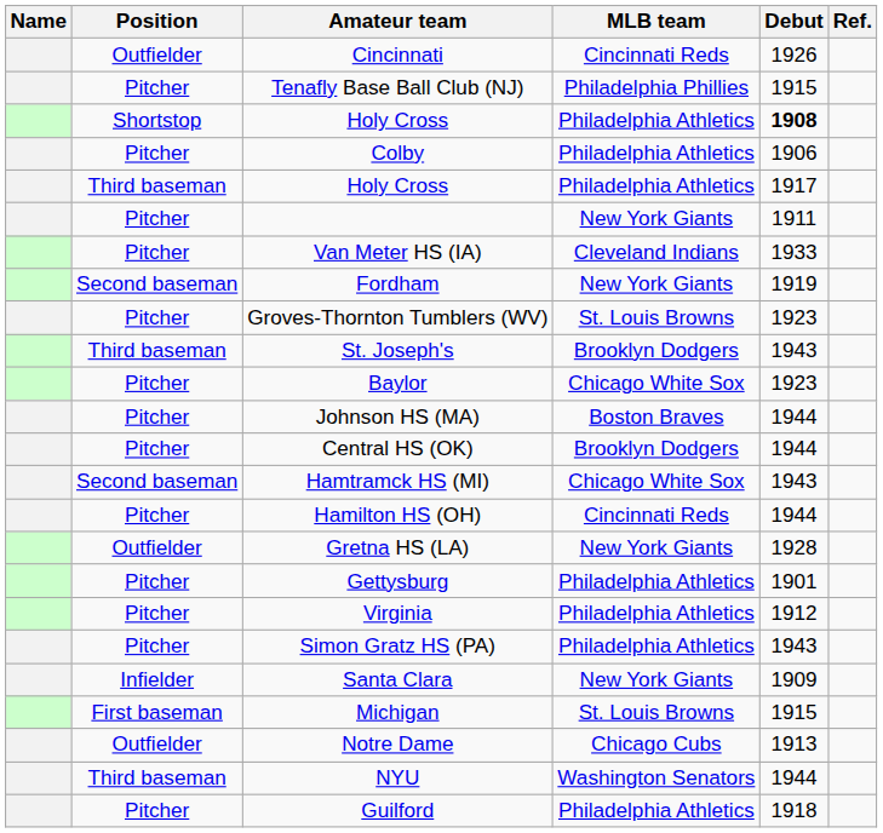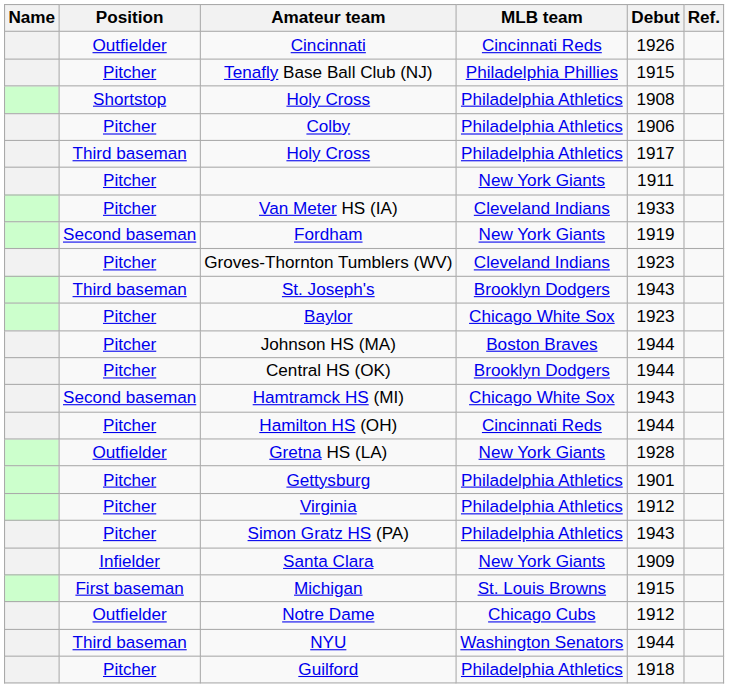 <table class="wikitable sortable plainrowheaders" style="text-align: center;">
 <tr>
 <th scope="col">Name</th>
 <th scope="col">Position</th>
 <th scope="col">Amateur team</th>
 <th scope="col">MLB team</th>
 <th scope="col">Debut</th>
 <th scope="col" class=unsortable>Ref.</th>
 </tr>
 <tr>
 <th scope="row" style="text-align:center"></th>
 <td><a href='#'>Outfielder</a></td>
 <td><a href='#'>Cincinnati</a></td>
 <td><a href='#'>Cincinnati Reds</a></td>
 <td>1926</td>
 <td></td>
 </tr>
 <tr>
 <th scope="row" style="text-align:center"></th>
 <td><a href='#'>Pitcher</a></td>
 <td><a href='#'>Tenafly</a> Base Ball Club (NJ)</td>
 <td><a href='#'>Philadelphia Phillies</a></td>
 <td>1915</td>
 <td></td>
 </tr>
 <tr>
 <th scope="row" style="background-color:#ccffcc; text-align:center"></th>
 <td><a href='#'>Shortstop</a></td>
 <td><a href='#'>Holy Cross</a></td>
 <td><a href='#'>Philadelphia Athletics</a></td>
-<td><strong>1908</strong></td>
+<td>1908</td>
 <td></td>
 </tr>
 <tr>
 <th scope="row" style="text-align:center"></th>
 <td><a href='#'>Pitcher</a></td>
 <td><a href='#'>Colby</a></td>
 <td><a href='#'>Philadelphia Athletics</a></td>
 <td>1906</td>
 <td></td>
 </tr>
 <tr>
 <th scope="row" style="text-align:center"></th>
 <td><a href='#'>Third baseman</a></td>
 <td><a href='#'>Holy Cross</a></td>
 <td><a href='#'>Philadelphia Athletics</a></td>
 <td>1917</td>
 <td></td>
 </tr>
 <tr>
 <th scope="row" style="text-align:center"></th>
 <td><a href='#'>Pitcher</a></td>
 <td></td>
 <td><a href='#'>New York Giants</a></td>
 <td>1911</td>
 <td></td>
 </tr>
 <tr>
 <th scope="row" style="background-color:#ccffcc; text-align:center"></th>
 <td><a href='#'>Pitcher</a></td>
 <td><a href='#'>Van Meter</a> HS (IA)</td>
 <td><a href='#'>Cleveland Indians</a></td>
 <td>1933</td>
 <td></td>
 </tr>
 <tr>
 <th scope="row" style="background-color:#ccffcc; text-align:center"></th>
 <td><a href='#'>Second baseman</a></td>
 <td><a href='#'>Fordham</a></td>
 <td><a href='#'>New York Giants</a></td>
 <td>1919</td>
 <td></td>
 </tr>
 <tr>
 <th scope="row" style="text-align:center"></th>
 <td><a href='#'>Pitcher</a></td>
 <td>Groves-Thornton Tumblers (WV)</td>
-<td><a href='#'>St. Louis Browns</a></td>
+<td><a href='#'>Cleveland Indians</a></td>
 <td>1923</td>
 <td></td>
 </tr>
 <tr>
 <th scope="row" style="background-color:#ccffcc; text-align:center"></th>
 <td><a href='#'>Third baseman</a></td>
 <td><a href='#'>St. Joseph's</a></td>
 <td><a href='#'>Brooklyn Dodgers</a></td>
 <td>1943</td>
 <td></td>
 </tr>
 <tr>
 <th scope="row" style="background-color:#ccffcc; text-align:center"></th>
 <td><a href='#'>Pitcher</a></td>
 <td><a href='#'>Baylor</a></td>
 <td><a href='#'>Chicago White Sox</a></td>
 <td>1923</td>
 <td></td>
 </tr>
 <tr>
 <th scope="row" style="text-align:center"></th>
 <td><a href='#'>Pitcher</a></td>
 <td>Johnson HS (MA)</td>
 <td><a href='#'>Boston Braves</a></td>
 <td>1944</td>
 <td></td>
 </tr>
 <tr>
 <th scope="row" style="text-align:center"></th>
 <td><a href='#'>Pitcher</a></td>
 <td>Central HS (OK)</td>
 <td><a href='#'>Brooklyn Dodgers</a></td>
 <td>1944</td>
 <td></td>
 </tr>
 <tr>
 <th scope="row" style="text-align:center"></th>
 <td><a href='#'>Second baseman</a></td>
 <td><a href='#'>Hamtramck HS</a> (MI)</td>
 <td><a href='#'>Chicago White Sox</a></td>
 <td>1943</td>
 <td></td>
 </tr>
 <tr>
 <th scope="row" style="text-align:center"></th>
 <td><a href='#'>Pitcher</a></td>
 <td><a href='#'>Hamilton HS</a> (OH)</td>
 <td><a href='#'>Cincinnati Reds</a></td>
 <td>1944</td>
 <td></td>
 </tr>
 <tr>
 <th scope="row" style="background-color:#ccffcc; text-align:center"></th>
 <td><a href='#'>Outfielder</a></td>
 <td><a href='#'>Gretna</a> HS (LA)</td>
 <td><a href='#'>New York Giants</a></td>
 <td>1928</td>
 <td></td>
 </tr>
 <tr>
 <th scope="row" style="background-color:#ccffcc; text-align:center"></th>
 <td><a href='#'>Pitcher</a></td>
 <td><a href='#'>Gettysburg</a></td>
 <td><a href='#'>Philadelphia Athletics</a></td>
 <td>1901</td>
 <td></td>
 </tr>
 <tr>
 <th scope="row" style="background-color:#ccffcc; text-align:center"></th>
 <td><a href='#'>Pitcher</a></td>
 <td><a href='#'>Virginia</a></td>
 <td><a href='#'>Philadelphia Athletics</a></td>
 <td>1912</td>
 <td></td>
 </tr>
 <tr>
 <th scope="row" style="text-align:center"></th>
 <td><a href='#'>Pitcher</a></td>
 <td><a href='#'>Simon Gratz HS</a> (PA)</td>
 <td><a href='#'>Philadelphia Athletics</a></td>
 <td>1943</td>
 <td></td>
 </tr>
 <tr>
 <th scope="row" style="text-align:center"></th>
 <td><a href='#'>Infielder</a></td>
 <td><a href='#'>Santa Clara</a></td>
 <td><a href='#'>New York Giants</a></td>
 <td>1909</td>
 <td></td>
 </tr>
 <tr>
 <th scope="row" style="background-color:#ccffcc; text-align:center"></th>
 <td><a href='#'>First baseman</a></td>
 <td><a href='#'>Michigan</a></td>
 <td><a href='#'>St. Louis Browns</a></td>
 <td>1915</td>
 <td></td>
 </tr>
 <tr>
 <th scope="row" style="text-align:center"></th>
 <td><a href='#'>Outfielder</a></td>
 <td><a href='#'>Notre Dame</a></td>
 <td><a href='#'>Chicago Cubs</a></td>
-<td>1913</td>
+<td>1912</td>
 <td></td>
 </tr>
 <tr>
 <th scope="row" style="text-align:center"></th>
 <td><a href='#'>Third baseman</a></td>
 <td><a href='#'>NYU</a></td>
 <td><a href='#'>Washington Senators</a></td>
 <td>1944</td>
 <td></td>
 </tr>
 <tr>
 <th scope="row" style="text-align:center"></th>
 <td><a href='#'>Pitcher</a></td>
 <td><a href='#'>Guilford</a></td>
 <td><a href='#'>Philadelphia Athletics</a></td>
 <td>1918</td>
 <td></td>
 </tr>
 </table>
